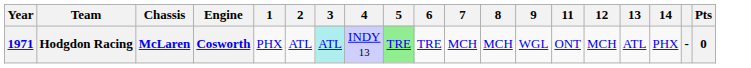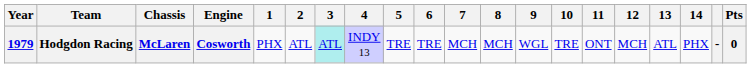 <table class="wikitable" style="text-align:center; font-size:90%">
 <tr>
 <th>Year</th>
 <th>Team</th>
 <th>Chassis</th>
 <th>Engine</th>
 <th>1</th>
 <th>2</th>
 <th>3</th>
 <th>4</th>
 <th>5</th>
 <th>6</th>
 <th>7</th>
 <th>8</th>
 <th>9</th>
+<th>10</th>
 <th>11</th>
 <th>12</th>
 <th>13</th>
 <th>14</th>
 <th></th>
 <th>Pts</th>
 </tr>
 <tr>
-<th><a href='#'>1971</a></th>
+<th><a href='#'>1979</a></th>
 <th>Hodgdon Racing</th>
 <th><a href='#'>McLaren</a></th>
 <th><a href='#'>Cosworth</a></th>
 <td><a href='#'>PHX</a></td>
 <td><a href='#'>ATL</a></td>
 <td style="background: paleturquoise;"><a href='#'>ATL</a></td>
 <td style="background:#CFCFFF;"><a href='#'>INDY</a><br><small>13</small></td>
-<td style="background: lightgreen;"><a href='#'>TRE</a></td>
+<td><a href='#'>TRE</a></td>
 <td><a href='#'>TRE</a></td>
 <td><a href='#'>MCH</a></td>
 <td><a href='#'>MCH</a></td>
 <td><a href='#'>WGL</a></td>
+<td><a href='#'>TRE</a></td>
 <td><a href='#'>ONT</a></td>
 <td><a href='#'>MCH</a></td>
 <td><a href='#'>ATL</a></td>
 <td><a href='#'>PHX</a></td>
 <th>-</th>
 <th>0</th>
 </tr>
 </table>
